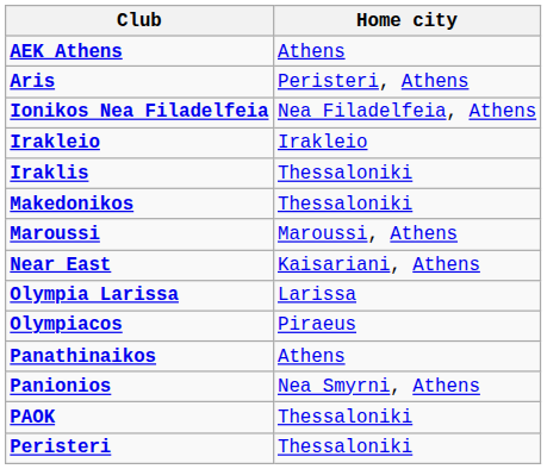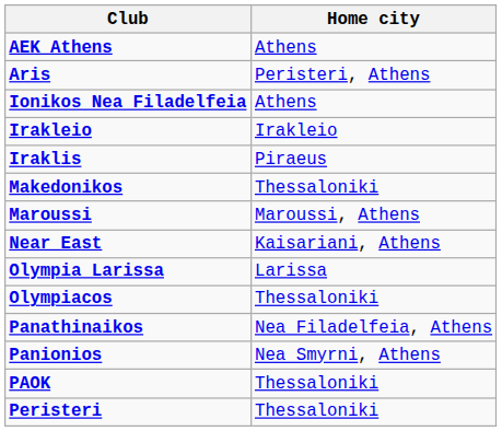 <table class="wikitable">
 <tr>
 <th>Club</th>
 <th>Home city</th>
 </tr>
 <tr>
 <td align="left"><strong><a href='#'>AEK Athens</a></strong></td>
 <td><a href='#'>Athens</a></td>
 </tr>
 <tr>
 <td align="left"><strong><a href='#'>Aris</a></strong></td>
 <td><a href='#'>Peristeri</a>, <a href='#'>Athens</a></td>
 </tr>
 <tr>
 <td align="left"><strong><a href='#'>Ionikos Nea Filadelfeia</a></strong></td>
-<td><a href='#'>Nea Filadelfeia</a>, <a href='#'>Athens</a></td>
+<td><a href='#'>Athens</a></td>
 </tr>
 <tr>
 <td align="left"><strong><a href='#'>Irakleio</a></strong></td>
 <td><a href='#'>Irakleio</a></td>
 </tr>
 <tr>
 <td align="left"><strong><a href='#'>Iraklis</a></strong></td>
-<td><a href='#'>Thessaloniki</a></td>
+<td><a href='#'>Piraeus</a></td>
 </tr>
 <tr>
 <td align="left"><strong><a href='#'>Makedonikos</a></strong></td>
 <td><a href='#'>Thessaloniki</a></td>
 </tr>
 <tr>
 <td align="left"><strong><a href='#'>Maroussi</a></strong></td>
 <td><a href='#'>Maroussi</a>, <a href='#'>Athens</a></td>
 </tr>
 <tr>
 <td align="left"><strong><a href='#'>Near East</a></strong></td>
 <td><a href='#'>Kaisariani</a>, <a href='#'>Athens</a></td>
 </tr>
 <tr>
 <td align="left"><strong><a href='#'>Olympia Larissa</a></strong></td>
 <td><a href='#'>Larissa</a></td>
 </tr>
 <tr>
 <td align="left"><strong><a href='#'>Olympiacos</a></strong></td>
-<td><a href='#'>Piraeus</a></td>
+<td><a href='#'>Thessaloniki</a></td>
 </tr>
 <tr>
 <td align="left"><strong><a href='#'>Panathinaikos</a></strong></td>
-<td><a href='#'>Athens</a></td>
+<td><a href='#'>Nea Filadelfeia</a>, <a href='#'>Athens</a></td>
 </tr>
 <tr>
 <td align="left"><strong><a href='#'>Panionios</a></strong></td>
 <td><a href='#'>Nea Smyrni</a>, <a href='#'>Athens</a></td>
 </tr>
 <tr>
 <td align="left"><strong><a href='#'>PAOK</a></strong></td>
 <td><a href='#'>Thessaloniki</a></td>
 </tr>
 <tr>
 <td align="left"><strong><a href='#'>Peristeri</a></strong></td>
 <td><a href='#'>Thessaloniki</a></td>
 </tr>
 </table>
